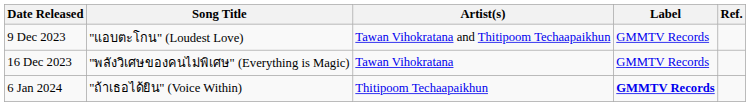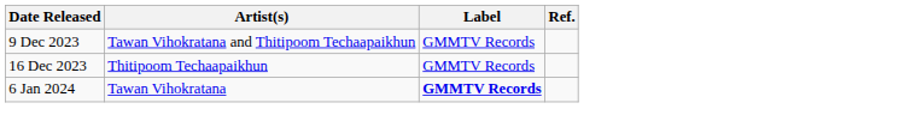 <table class="wikitable mw-collapsible">
 <tr>
 <th>Date Released</th>
-<th>Song Title</th>
 <th>Artist(s)</th>
 <th>Label</th>
 <th>Ref.</th>
 </tr>
 <tr>
 <td>9 Dec 2023</td>
-<td>"แอบตะโกน" (Loudest Love)</td>
 <td><a href='#'>Tawan Vihokratana</a> and <a href='#'>Thitipoom Techaapaikhun</a></td>
 <td><a href='#'>GMMTV Records</a></td>
 <td></td>
 </tr>
 <tr>
 <td>16 Dec 2023</td>
-<td>"พลังวิเศษของคนไม่พิเศษ" (Everything is Magic)</td>
-<td><a href='#'>Tawan Vihokratana</a></td>
+<td><a href='#'>Thitipoom Techaapaikhun</a></td>
 <td><a href='#'>GMMTV Records</a></td>
 <td></td>
 </tr>
 <tr>
 <td>6 Jan 2024</td>
-<td>"ถ้าเธอได้ยิน" (Voice Within)</td>
-<td><a href='#'>Thitipoom Techaapaikhun</a></td>
+<td><a href='#'>Tawan Vihokratana</a></td>
 <td><strong><a href='#'>GMMTV Records</a></strong></td>
 <td></td>
 </tr>
 </table>
